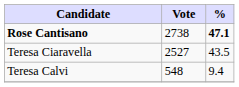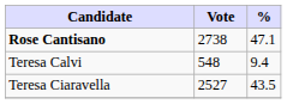 <table class="wikitable">
 <tr>
 <th style="background:#ddf; width:200px;">Candidate</th>
 <th style="background:#ddf; width:50px;">Vote</th>
 <th style="background:#ddf; width:30px;">%</th>
 </tr>
 <tr>
 <td><strong>Rose Cantisano</strong></td>
 <td>2738</td>
-<td><strong>47.1</strong></td>
+<td>47.1</td>
+</tr>
+<tr>
+<td>Teresa Calvi</td>
+<td>548</td>
+<td>9.4</td>
 </tr>
 <tr>
 <td>Teresa Ciaravella</td>
 <td>2527</td>
 <td>43.5</td>
 </tr>
 <tr>
-<td>Teresa Calvi</td>
-<td>548</td>
-<td>9.4</td>
-</tr>
-<tr>
 </tr>
 </table>
